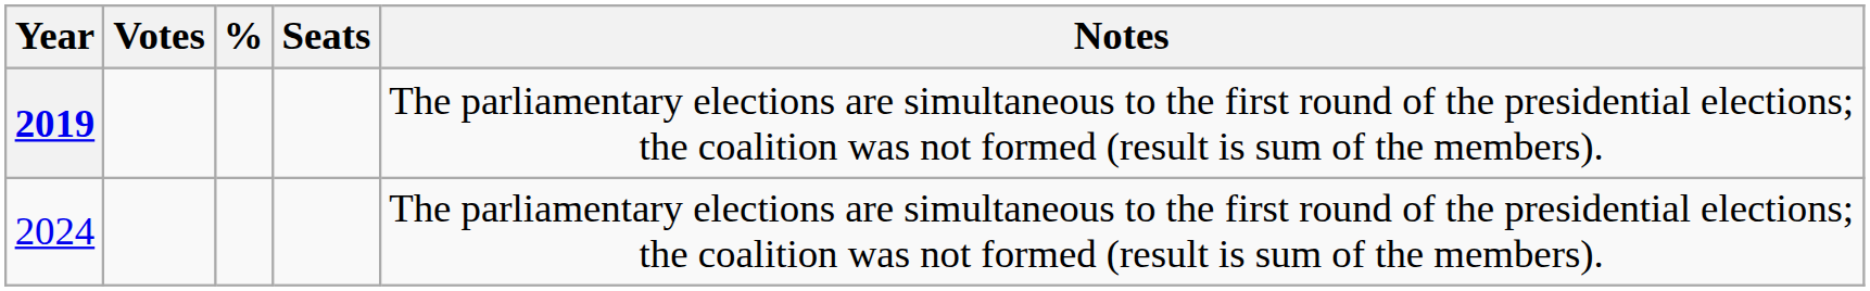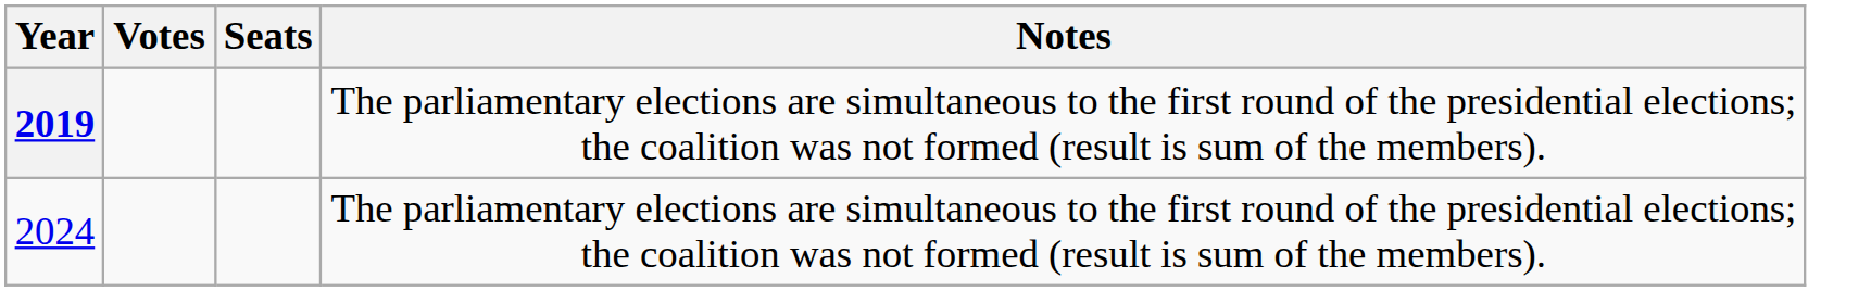 <table class="wikitable" style="text-align:center">
 <tr>
 <th>Year</th>
 <th>Votes</th>
-<th>%</th>
 <th>Seats</th>
 <th>Notes</th>
 </tr>
 <tr>
 <th><a href='#'>2019</a></th>
-<td></td>
 <td></td>
 <td></td>
 <td>The parliamentary elections are simultaneous to the first round of the presidential elections;<br>the coalition was not formed (result is sum of the members).</td>
 </tr>
 <tr>
 <td><a href='#'>2024</a></td>
 <td></td>
 <td></td>
-<td></td>
 <td>The parliamentary elections are simultaneous to the first round of the presidential elections;<br>the coalition was not formed (result is sum of the members).</td>
 </tr>
 </table>
